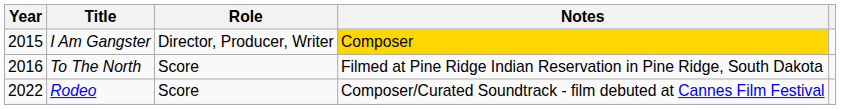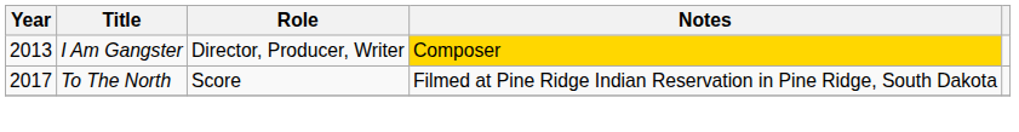 <table class="wikitable">
 <tr>
 <th scope="col">Year</th>
 <th scope="col">Title</th>
 <th scope="col">Role</th>
 <th scope="col">Notes</th>
 <th scope="col"></th>
 </tr>
 <tr>
-<td>2015</td>
+<td>2013</td>
 <td><em>I Am Gangster</em></td>
 <td>Director, Producer, Writer</td>
 <td style="background: gold;">Composer</td>
 <td style="text-align: center;"></td>
 </tr>
 <tr>
-<td>2016</td>
+<td>2017</td>
 <td><em>To The North</em></td>
 <td>Score</td>
 <td>Filmed at Pine Ridge Indian Reservation in Pine Ridge, South Dakota</td>
 <td style="text-align: center;"></td>
 </tr>
 <tr>
-<td>2022</td>
-<td><em><a href='#'>Rodeo</a></em></td>
-<td>Score</td>
-<td>Composer/Curated Soundtrack - film debuted at <a href='#'>Cannes Film Festival</a></td>
-<td style="text-align: center;"></td>
-</tr>
-<tr>
 </tr>
 </table>
